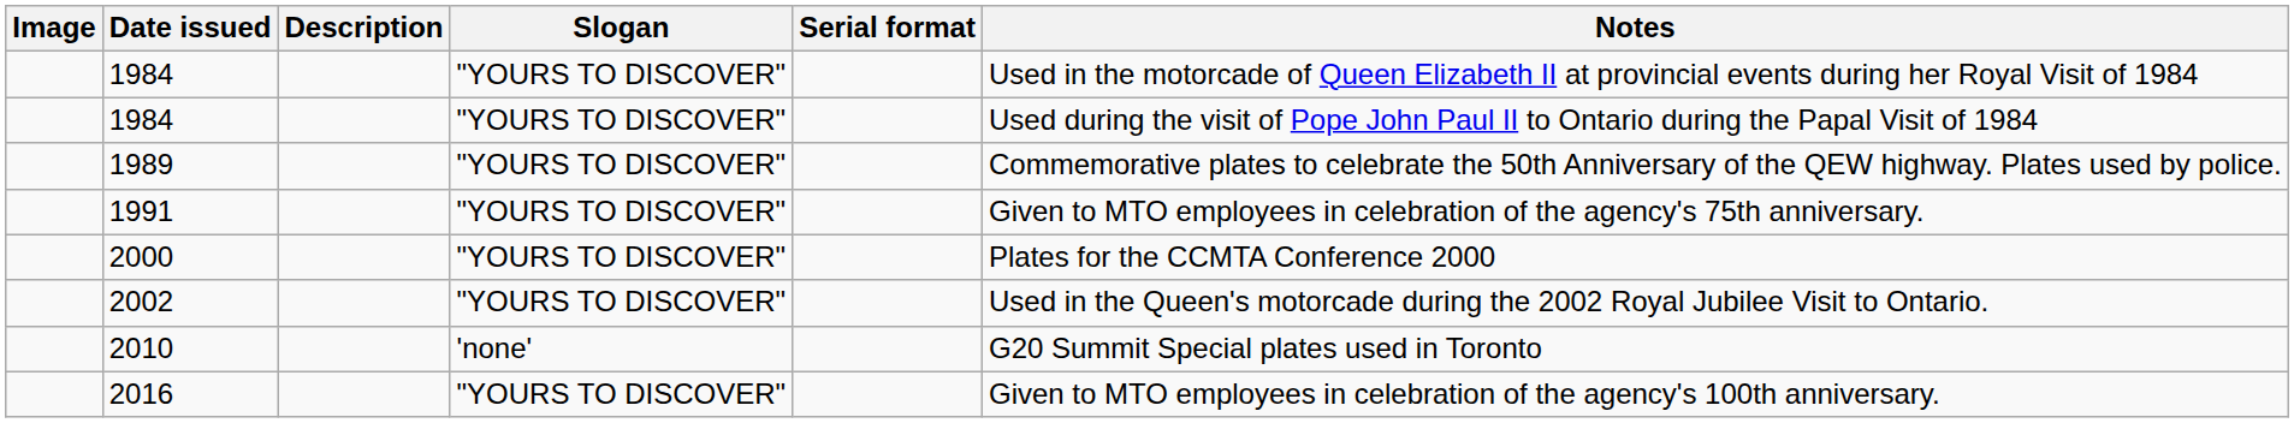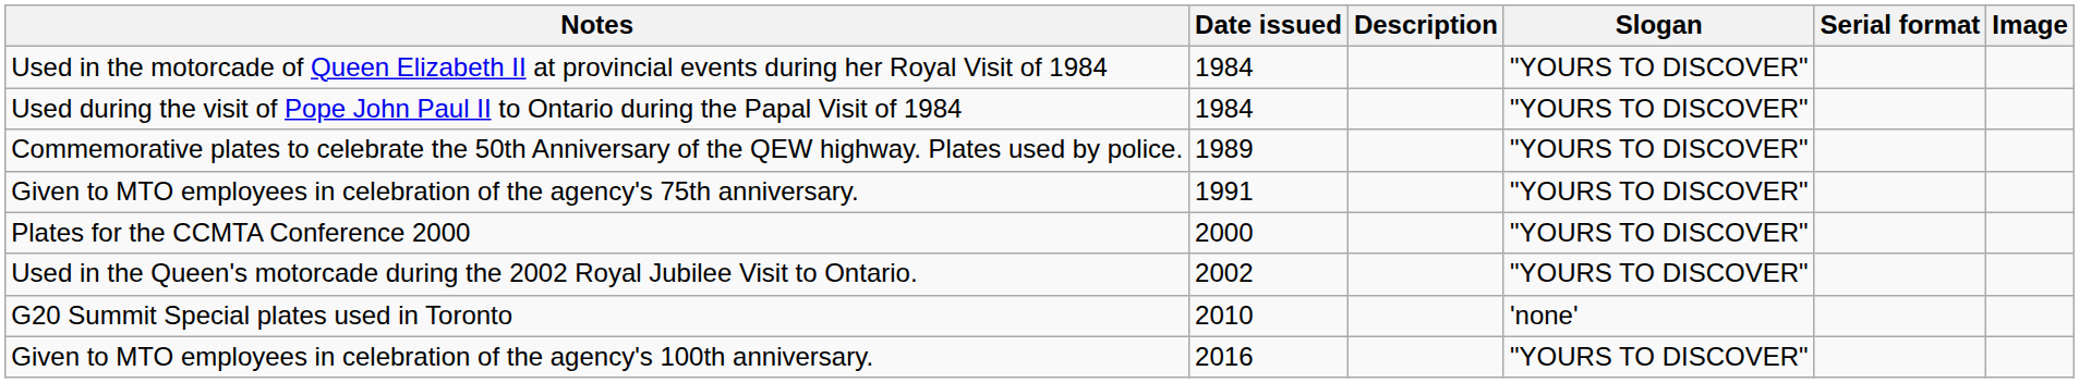 <table class="wikitable">
 <tr>
-<th>Image</th>
+<th>Notes</th>
 <th>Date issued</th>
 <th>Description</th>
 <th>Slogan</th>
 <th>Serial format</th>
-<th>Notes</th>
+<th>Image</th>
 </tr>
 <tr>
-<td></td>
+<td>Used in the motorcade of <a href='#'>Queen Elizabeth II</a> at provincial events during her Royal Visit of 1984</td>
 <td>1984</td>
 <td></td>
 <td>"YOURS TO DISCOVER"</td>
 <td></td>
-<td>Used in the motorcade of <a href='#'>Queen Elizabeth II</a> at provincial events during her Royal Visit of 1984</td>
+<td></td>
 </tr>
 <tr>
-<td></td>
+<td>Used during the visit of <a href='#'>Pope John Paul II</a> to Ontario during the Papal Visit of 1984</td>
 <td>1984</td>
 <td></td>
 <td>"YOURS TO DISCOVER"</td>
 <td></td>
-<td>Used during the visit of <a href='#'>Pope John Paul II</a> to Ontario during the Papal Visit of 1984</td>
+<td></td>
 </tr>
 <tr>
-<td></td>
+<td>Commemorative plates to celebrate the 50th Anniversary of the QEW highway. Plates used by police.</td>
 <td>1989</td>
 <td></td>
 <td>"YOURS TO DISCOVER"</td>
 <td></td>
-<td>Commemorative plates to celebrate the 50th Anniversary of the QEW highway. Plates used by police.</td>
+<td></td>
 </tr>
 <tr>
-<td></td>
+<td>Given to MTO employees in celebration of the agency's 75th anniversary.</td>
 <td>1991</td>
 <td></td>
 <td>"YOURS TO DISCOVER"</td>
 <td></td>
-<td>Given to MTO employees in celebration of the agency's 75th anniversary.</td>
+<td></td>
 </tr>
 <tr>
-<td></td>
+<td>Plates for the CCMTA Conference 2000</td>
 <td>2000</td>
 <td></td>
 <td>"YOURS TO DISCOVER"</td>
 <td></td>
-<td>Plates for the CCMTA Conference 2000</td>
+<td></td>
 </tr>
 <tr>
-<td></td>
+<td>Used in the Queen's motorcade during the 2002 Royal Jubilee Visit to Ontario.</td>
 <td>2002</td>
 <td></td>
 <td>"YOURS TO DISCOVER"</td>
 <td></td>
-<td>Used in the Queen's motorcade during the 2002 Royal Jubilee Visit to Ontario.</td>
+<td></td>
 </tr>
 <tr>
-<td></td>
+<td>G20 Summit Special plates used in Toronto</td>
 <td>2010</td>
 <td></td>
 <td>'none'</td>
 <td></td>
-<td>G20 Summit Special plates used in Toronto</td>
+<td></td>
 </tr>
 <tr>
-<td></td>
+<td>Given to MTO employees in celebration of the agency's 100th anniversary.</td>
 <td>2016</td>
 <td></td>
 <td>"YOURS TO DISCOVER"</td>
 <td></td>
-<td>Given to MTO employees in celebration of the agency's 100th anniversary.</td>
+<td></td>
 </tr>
 </table>
